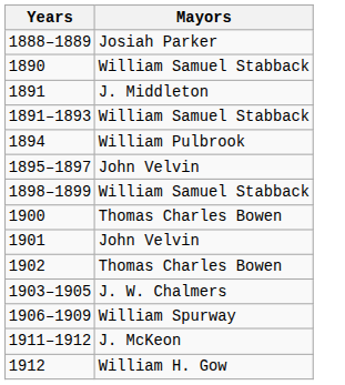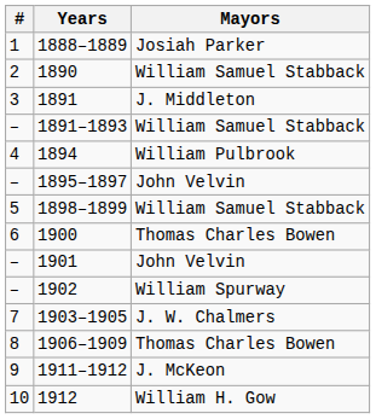 <table class="wikitable">
 <tr>
+<th>#</th>
 <th>Years</th>
 <th>Mayors</th>
 </tr>
 <tr>
+<td>1</td>
 <td>1888–1889</td>
 <td>Josiah Parker</td>
 </tr>
 <tr>
+<td>2</td>
 <td>1890</td>
 <td>William Samuel Stabback</td>
 </tr>
 <tr>
+<td>3</td>
 <td>1891</td>
 <td>J. Middleton</td>
 </tr>
 <tr>
+<td>–</td>
 <td>1891–1893</td>
 <td>William Samuel Stabback</td>
 </tr>
 <tr>
+<td>4</td>
 <td>1894</td>
 <td>William Pulbrook</td>
 </tr>
 <tr>
+<td>–</td>
 <td>1895–1897</td>
 <td>John Velvin</td>
 </tr>
 <tr>
+<td>5</td>
 <td>1898–1899</td>
 <td>William Samuel Stabback</td>
 </tr>
 <tr>
+<td>6</td>
 <td>1900</td>
 <td>Thomas Charles Bowen</td>
 </tr>
 <tr>
+<td>–</td>
 <td>1901</td>
 <td>John Velvin</td>
 </tr>
 <tr>
+<td>–</td>
 <td>1902</td>
-<td>Thomas Charles Bowen</td>
+<td>William Spurway</td>
 </tr>
 <tr>
+<td>7</td>
 <td>1903–1905</td>
 <td>J. W. Chalmers</td>
 </tr>
 <tr>
+<td>8</td>
 <td>1906–1909</td>
-<td>William Spurway</td>
+<td>Thomas Charles Bowen</td>
 </tr>
 <tr>
+<td>9</td>
 <td>1911–1912</td>
 <td>J. McKeon</td>
 </tr>
 <tr>
+<td>10</td>
 <td>1912</td>
 <td>William H. Gow</td>
 </tr>
 </table>
